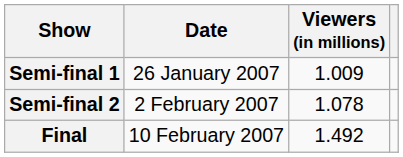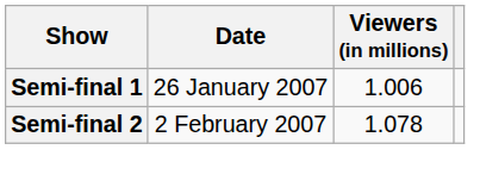 <table class="wikitable plainrowheaders sortable" style="text-align:center">
 <tr>
 <th>Show</th>
 <th>Date</th>
 <th>Viewers<br><small>(in millions)</small></th>
 <th></th>
 </tr>
 <tr>
 <th scope="row">Semi-final 1</th>
 <td>26 January 2007</td>
-<td>1.009</td>
+<td>1.006</td>
 <td></td>
 </tr>
 <tr>
 <th scope="row">Semi-final 2</th>
 <td>2 February 2007</td>
 <td>1.078</td>
 <td></td>
 </tr>
-<tr>
-<th scope="row">Final</th>
-<td>10 February 2007</td>
-<td>1.492</td>
-<td></td>
-</tr>
 </table>
